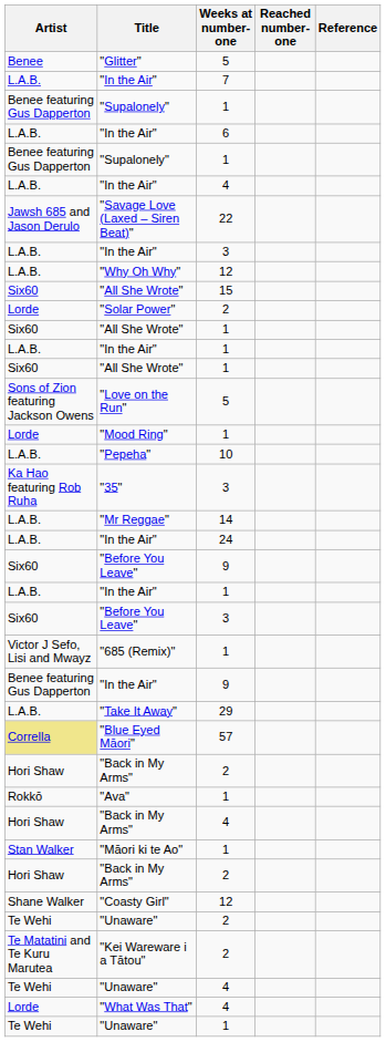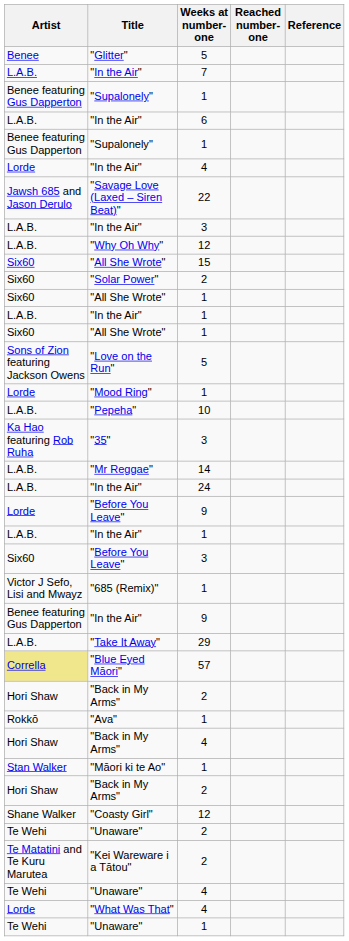 <table class="wikitable " style="width:79%;">
 <tr>
 <th>Artist</th>
 <th scope="col">Title</th>
 <th scope="col">Weeks at<br>number-one<br></th>
 <th scope="col">Reached<br>number-one</th>
 <th scope="col" class="unsortable">Reference</th>
 </tr>
 <tr>
 <td><a href='#'>Benee</a></td>
 <td>"<a href='#'>Glitter</a>"</td>
 <td align="center">5</td>
 <td></td>
 <td align="center"></td>
 </tr>
 <tr>
 <td><a href='#'>L.A.B.</a></td>
 <td>"<a href='#'>In the Air</a>"</td>
 <td align="center">7</td>
 <td></td>
 <td align="center"></td>
 </tr>
 <tr>
 <td>Benee featuring <a href='#'>Gus Dapperton</a></td>
 <td>"<a href='#'>Supalonely</a>"</td>
 <td align="center">1</td>
 <td></td>
 <td align="center"></td>
 </tr>
 <tr>
 <td>L.A.B.</td>
 <td>"In the Air"</td>
 <td align="center">6</td>
 <td></td>
 <td align="center"></td>
 </tr>
 <tr>
 <td>Benee featuring Gus Dapperton</td>
 <td>"Supalonely"</td>
 <td align="center">1</td>
 <td></td>
 <td align="center"></td>
 </tr>
 <tr>
-<td>L.A.B.</td>
+<td><a href='#'>Lorde</a></td>
 <td>"In the Air"</td>
 <td align="center">4</td>
 <td></td>
 <td align="center"></td>
 </tr>
 <tr>
 <td><a href='#'>Jawsh 685</a> and <a href='#'>Jason Derulo</a></td>
 <td>"<a href='#'>Savage Love (Laxed – Siren Beat)</a>"</td>
 <td align="center">22</td>
 <td></td>
 <td align="center"></td>
 </tr>
 <tr>
 <td>L.A.B.</td>
 <td>"In the Air"</td>
 <td align="center">3</td>
 <td></td>
 <td align="center"></td>
 </tr>
 <tr>
 <td>L.A.B.</td>
 <td>"<a href='#'>Why Oh Why</a>"</td>
 <td align="center">12</td>
 <td></td>
 <td align="center"></td>
 </tr>
 <tr>
 <td><a href='#'>Six60</a></td>
 <td>"<a href='#'>All She Wrote</a>"</td>
 <td align="center">15</td>
 <td></td>
 <td align="center"></td>
 </tr>
 <tr>
-<td><a href='#'>Lorde</a></td>
+<td>Six60</td>
 <td>"<a href='#'>Solar Power</a>"</td>
 <td align="center">2</td>
 <td></td>
 <td align="center"></td>
 </tr>
 <tr>
 <td>Six60</td>
 <td>"All She Wrote"</td>
 <td align="center">1</td>
 <td></td>
 <td align="center"></td>
 </tr>
 <tr>
 <td>L.A.B.</td>
 <td>"In the Air"</td>
 <td align="center">1</td>
 <td></td>
 <td align="center"></td>
 </tr>
 <tr>
 <td>Six60</td>
 <td>"All She Wrote"</td>
 <td align="center">1</td>
 <td></td>
 <td align="center"></td>
 </tr>
 <tr>
 <td><a href='#'>Sons of Zion</a> featuring Jackson Owens</td>
 <td>"<a href='#'>Love on the Run</a>"</td>
 <td align="center">5</td>
 <td></td>
 <td align="center"></td>
 </tr>
 <tr>
 <td><a href='#'>Lorde</a></td>
 <td>"<a href='#'>Mood Ring</a>"</td>
 <td align="center">1</td>
 <td></td>
 <td align="center"></td>
 </tr>
 <tr>
 <td>L.A.B.</td>
 <td>"<a href='#'>Pepeha</a>"</td>
 <td align="center">10</td>
 <td></td>
 <td align="center"></td>
 </tr>
 <tr>
 <td><a href='#'>Ka Hao</a> featuring <a href='#'>Rob Ruha</a></td>
 <td>"<a href='#'>35</a>"</td>
 <td align="center">3</td>
 <td></td>
 <td align="center"></td>
 </tr>
 <tr>
 <td>L.A.B.</td>
 <td>"<a href='#'>Mr Reggae</a>"</td>
 <td align="center">14</td>
 <td></td>
 <td align="center"></td>
 </tr>
 <tr>
 <td>L.A.B.</td>
 <td>"In the Air"</td>
 <td align="center">24</td>
 <td></td>
 <td align="center"></td>
 </tr>
 <tr>
-<td>Six60</td>
+<td><a href='#'>Lorde</a></td>
 <td>"<a href='#'>Before You Leave</a>"</td>
 <td align="center">9</td>
 <td></td>
 <td align="center"></td>
 </tr>
 <tr>
 <td>L.A.B.</td>
 <td>"In the Air"</td>
 <td align="center">1</td>
 <td></td>
 <td align="center"></td>
 </tr>
 <tr>
 <td>Six60</td>
 <td>"<a href='#'>Before You Leave</a>"</td>
 <td align="center">3</td>
 <td></td>
 <td align="center"></td>
 </tr>
 <tr>
 <td>Victor J Sefo, Lisi and Mwayz</td>
 <td>"685 (Remix)"</td>
 <td align="center">1</td>
 <td></td>
 <td align="center"></td>
 </tr>
 <tr>
 <td>Benee featuring Gus Dapperton</td>
 <td>"In the Air"</td>
 <td align="center">9</td>
 <td></td>
 <td align="center"></td>
 </tr>
 <tr>
 <td>L.A.B.</td>
 <td>"<a href='#'>Take It Away</a>"</td>
 <td align="center">29</td>
 <td></td>
 <td align="center"></td>
 </tr>
 <tr>
 <td style="background: khaki;"><a href='#'>Corrella</a></td>
 <td>"<a href='#'>Blue Eyed Māori</a>"</td>
 <td align="center">57</td>
 <td></td>
 <td align="center"></td>
 </tr>
 <tr>
 <td>Hori Shaw</td>
 <td>"Back in My Arms"</td>
 <td align="center">2</td>
 <td></td>
 <td align="center"></td>
 </tr>
 <tr>
 <td>Rokkō</td>
 <td>"Ava"</td>
 <td align="center">1</td>
 <td></td>
 <td align="center"></td>
 </tr>
 <tr>
 <td>Hori Shaw</td>
 <td>"Back in My Arms"</td>
 <td align="center">4</td>
 <td></td>
 <td align="center"></td>
 </tr>
 <tr>
 <td><a href='#'>Stan Walker</a></td>
 <td>"Māori ki te Ao"</td>
 <td align="center">1</td>
 <td></td>
 <td align="center"></td>
 </tr>
 <tr>
 <td>Hori Shaw</td>
 <td>"Back in My Arms"</td>
 <td align="center">2</td>
 <td></td>
 <td align="center"></td>
 </tr>
 <tr>
 <td>Shane Walker</td>
 <td>"Coasty Girl"</td>
 <td align="center">12</td>
 <td></td>
 <td align="center"></td>
 </tr>
 <tr>
 <td>Te Wehi</td>
 <td>"Unaware"</td>
 <td align="center">2</td>
 <td></td>
 <td align="center"></td>
 </tr>
 <tr>
 <td><a href='#'>Te Matatini</a> and Te Kuru Marutea</td>
 <td>"Kei Wareware i a Tātou"</td>
 <td align="center">2</td>
 <td></td>
 <td align="center"></td>
 </tr>
 <tr>
 <td>Te Wehi</td>
 <td>"Unaware"</td>
 <td align="center">4</td>
 <td></td>
 <td align="center"></td>
 </tr>
 <tr>
 <td><a href='#'>Lorde</a></td>
 <td>"<a href='#'>What Was That</a>"</td>
 <td align="center">4</td>
 <td></td>
 <td align="center"></td>
 </tr>
 <tr>
 <td>Te Wehi</td>
 <td>"Unaware"</td>
 <td align="center">1</td>
 <td></td>
 <td align="center"></td>
 </tr>
 </table>
